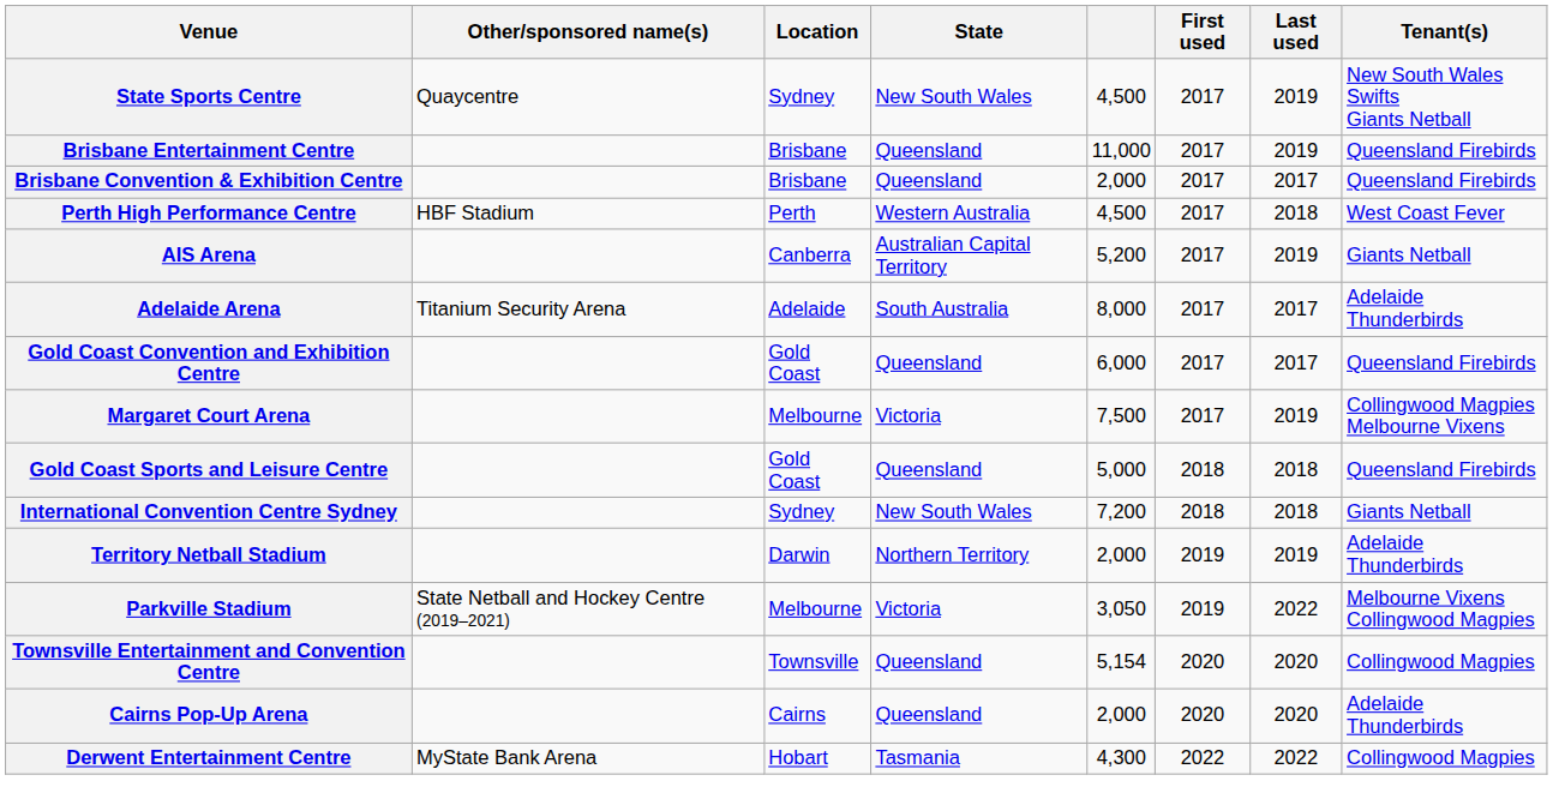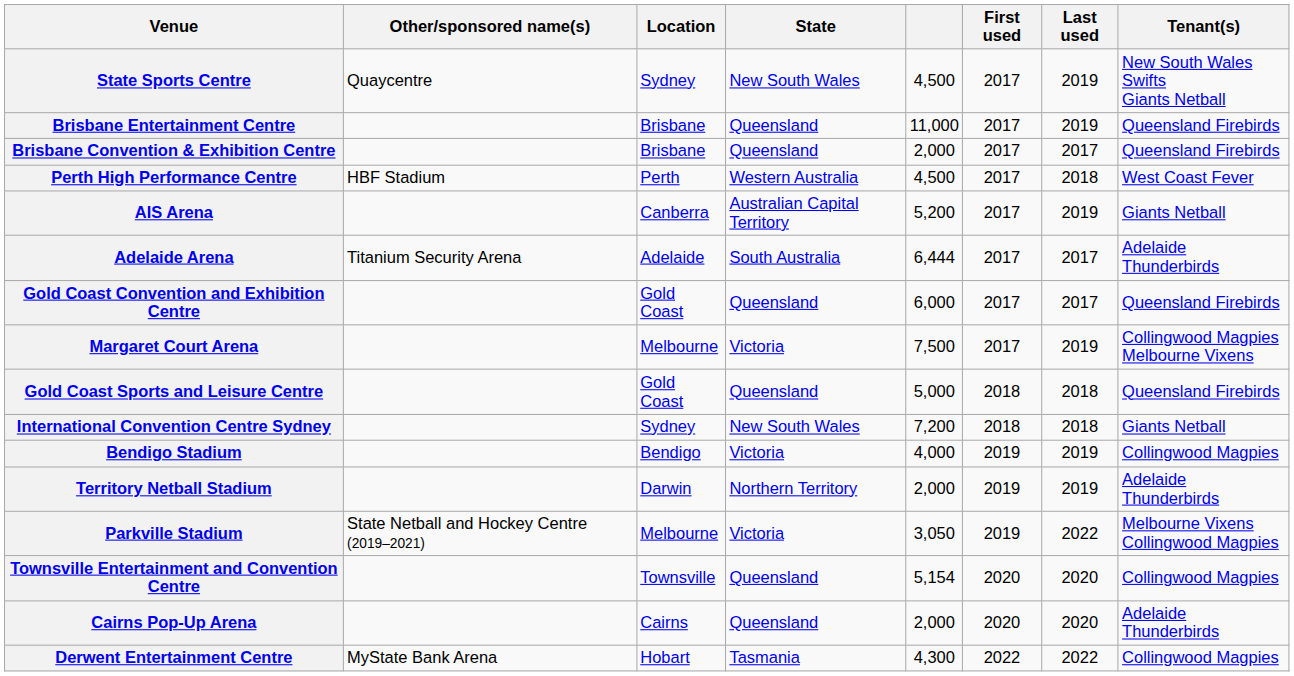 <table class="wikitable sortable plainrowheaders">
 <tr>
 <th scope="col">Venue</th>
 <th scope="col">Other/sponsored name(s)</th>
 <th scope="col">Location</th>
 <th scope="col">State</th>
 <th scope="col" data-sort-type="number"></th>
 <th scope="col">First used</th>
 <th>Last used</th>
 <th scope="col">Tenant(s)</th>
 </tr>
 <tr>
 <th scope="row"><strong><a href='#'>State Sports Centre</a></strong></th>
 <td>Quaycentre</td>
 <td><a href='#'>Sydney</a></td>
 <td><a href='#'>New South Wales</a></td>
 <td align="center">4,500</td>
 <td align="center">2017</td>
 <td style="text-align:center;">2019</td>
 <td><a href='#'>New South Wales Swifts</a><br><a href='#'>Giants Netball</a></td>
 </tr>
 <tr>
 <th scope="row"><strong><a href='#'>Brisbane Entertainment Centre</a></strong></th>
 <td></td>
 <td><a href='#'>Brisbane</a></td>
 <td><a href='#'>Queensland</a></td>
 <td align="center">11,000</td>
 <td align="center">2017</td>
 <td style="text-align:center;">2019</td>
 <td><a href='#'>Queensland Firebirds</a></td>
 </tr>
 <tr>
 <th scope="row"><strong><a href='#'>Brisbane Convention & Exhibition Centre</a></strong></th>
 <td></td>
 <td><a href='#'>Brisbane</a></td>
 <td><a href='#'>Queensland</a></td>
 <td align="center">2,000</td>
 <td align="center">2017</td>
 <td style="text-align:center;">2017</td>
 <td><a href='#'>Queensland Firebirds</a></td>
 </tr>
 <tr>
 <th scope="row"><strong><a href='#'>Perth High Performance Centre</a></strong></th>
 <td>HBF Stadium</td>
 <td><a href='#'>Perth</a></td>
 <td><a href='#'>Western Australia</a></td>
 <td align="center">4,500</td>
 <td align="center">2017</td>
 <td style="text-align:center;">2018</td>
 <td><a href='#'>West Coast Fever</a></td>
 </tr>
 <tr>
 <th scope="row"><strong><a href='#'>AIS Arena</a></strong></th>
 <td></td>
 <td><a href='#'>Canberra</a></td>
 <td><a href='#'>Australian Capital Territory</a></td>
 <td align="center">5,200</td>
 <td align="center">2017</td>
 <td style="text-align:center;">2019</td>
 <td><a href='#'>Giants Netball</a></td>
 </tr>
 <tr>
 <th scope="row"><strong><a href='#'>Adelaide Arena</a></strong></th>
 <td>Titanium Security Arena</td>
 <td><a href='#'>Adelaide</a></td>
 <td><a href='#'>South Australia</a></td>
-<td align="center">8,000</td>
+<td align="center">6,444</td>
 <td align="center">2017</td>
 <td style="text-align:center;">2017</td>
 <td><a href='#'>Adelaide Thunderbirds</a></td>
 </tr>
 <tr>
 <th scope="row"><strong><a href='#'>Gold Coast Convention and Exhibition Centre</a></strong></th>
 <td></td>
 <td><a href='#'>Gold Coast</a></td>
 <td><a href='#'>Queensland</a></td>
 <td align="center">6,000</td>
 <td align="center">2017</td>
 <td style="text-align:center;">2017</td>
 <td><a href='#'>Queensland Firebirds</a></td>
 </tr>
 <tr>
 <th scope="row"><strong><a href='#'>Margaret Court Arena</a></strong></th>
 <td></td>
 <td><a href='#'>Melbourne</a></td>
 <td><a href='#'>Victoria</a></td>
 <td align="center">7,500</td>
 <td align="center">2017</td>
 <td style="text-align:center;">2019</td>
 <td><a href='#'>Collingwood Magpies</a><br><a href='#'>Melbourne Vixens</a></td>
 </tr>
 <tr>
 <th scope="row"><strong><a href='#'>Gold Coast Sports and Leisure Centre</a></strong></th>
 <td></td>
 <td><a href='#'>Gold Coast</a></td>
 <td><a href='#'>Queensland</a></td>
 <td align="center">5,000</td>
 <td align="center">2018</td>
 <td style="text-align:center;">2018</td>
 <td><a href='#'>Queensland Firebirds</a></td>
 </tr>
 <tr>
 <th scope="row"><strong><a href='#'>International Convention Centre Sydney</a></strong></th>
 <td></td>
 <td><a href='#'>Sydney</a></td>
 <td><a href='#'>New South Wales</a></td>
 <td style="text-align:center;">7,200</td>
 <td style="text-align:center;">2018</td>
 <td style="text-align:center;">2018</td>
 <td><a href='#'>Giants Netball</a></td>
+</tr>
+<tr>
+<th scope="row"><strong><a href='#'>Bendigo Stadium</a></strong></th>
+<td></td>
+<td><a href='#'>Bendigo</a></td>
+<td><a href='#'>Victoria</a></td>
+<td style="text-align:center;">4,000</td>
+<td style="text-align:center;">2019</td>
+<td style="text-align:center;">2019</td>
+<td><a href='#'>Collingwood Magpies</a></td>
 </tr>
 <tr>
 <th scope="row"><strong><a href='#'>Territory Netball Stadium</a></strong></th>
 <td></td>
 <td><a href='#'>Darwin</a></td>
 <td><a href='#'>Northern Territory</a></td>
 <td style="text-align:center;">2,000</td>
 <td style="text-align:center;">2019</td>
 <td style="text-align:center;">2019</td>
 <td><a href='#'>Adelaide Thunderbirds</a></td>
 </tr>
 <tr>
 <th scope="row"><strong><a href='#'>Parkville Stadium</a></strong></th>
 <td>State Netball and Hockey Centre <small>(2019–2021)</small></td>
 <td><a href='#'>Melbourne</a></td>
 <td><a href='#'>Victoria</a></td>
 <td style="text-align:center;">3,050</td>
 <td style="text-align:center;">2019</td>
 <td style="text-align:center;">2022</td>
 <td><a href='#'>Melbourne Vixens</a><br><a href='#'>Collingwood Magpies</a></td>
 </tr>
 <tr>
 <th scope="row"><strong><a href='#'>Townsville Entertainment and Convention Centre</a></strong></th>
 <td></td>
 <td><a href='#'>Townsville</a></td>
 <td><a href='#'>Queensland</a></td>
 <td style="text-align:center;">5,154</td>
 <td style="text-align:center;">2020</td>
 <td style="text-align:center;">2020</td>
 <td><a href='#'>Collingwood Magpies</a></td>
 </tr>
 <tr>
 <th scope="row"><strong><a href='#'>Cairns Pop-Up Arena</a></strong></th>
 <td></td>
 <td><a href='#'>Cairns</a></td>
 <td><a href='#'>Queensland</a></td>
 <td style="text-align:center;">2,000</td>
 <td style="text-align:center;">2020</td>
 <td style="text-align:center;">2020</td>
 <td><a href='#'>Adelaide Thunderbirds</a></td>
 </tr>
 <tr>
 <th scope="row"><strong><a href='#'>Derwent Entertainment Centre</a></strong></th>
 <td>MyState Bank Arena</td>
 <td><a href='#'>Hobart</a></td>
 <td><a href='#'>Tasmania</a></td>
 <td style="text-align:center;">4,300</td>
 <td style="text-align:center;">2022</td>
 <td style="text-align:center;">2022</td>
 <td><a href='#'>Collingwood Magpies</a></td>
 </tr>
 </table>
